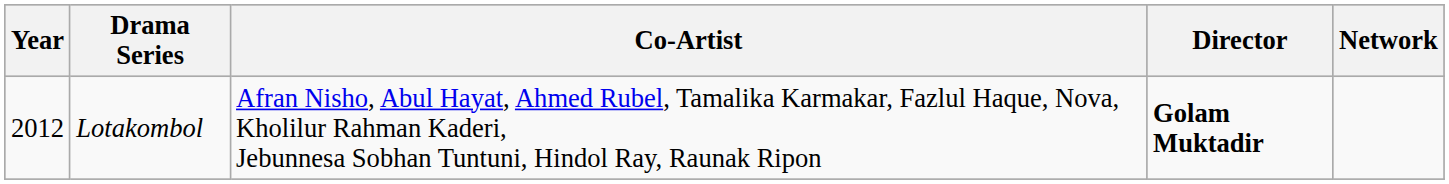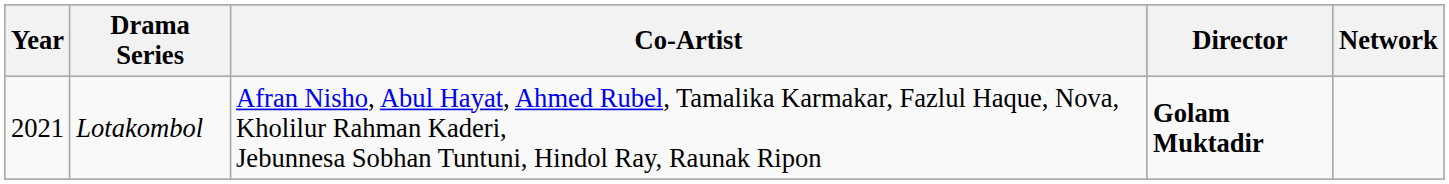 <table class="wikitable">
 <tr>
 <th>Year</th>
 <th>Drama Series</th>
 <th>Co-Artist</th>
 <th>Director</th>
 <th>Network</th>
 </tr>
 <tr>
-<td>2012</td>
+<td>2021</td>
 <td><em>Lotakombol</em></td>
 <td><a href='#'>Afran Nisho</a>, <a href='#'>Abul Hayat</a>, <a href='#'>Ahmed Rubel</a>, Tamalika Karmakar, Fazlul Haque, Nova, Kholilur Rahman Kaderi,<br>Jebunnesa Sobhan Tuntuni, Hindol Ray, Raunak Ripon</td>
 <td><strong>Golam Muktadir</strong></td>
 <td></td>
 </tr>
 </table>
